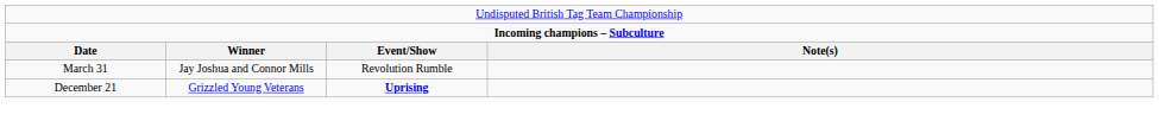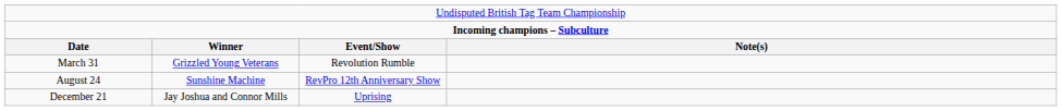 <table class="wikitable" style="text-align:center; width:100%;">
 <tr>
 <td colspan="4" style="text-align: center;"><a href='#'>Undisputed British Tag Team Championship</a></td>
 </tr>
 <tr>
 <td colspan="4" style="text-align: center;"><strong>Incoming champions – <a href='#'>Subculture</a> </strong></td>
 </tr>
 <tr>
 <th width=14%>Date</th>
 <th width=14%>Winner</th>
 <th width=14%>Event/Show</th>
 <th width=58%>Note(s)</th>
 </tr>
 <tr>
 <td>March 31</td>
-<td>Jay Joshua and Connor Mills</td>
+<td><a href='#'>Grizzled Young Veterans</a><br></td>
 <td>Revolution Rumble</td>
 <td></td>
 </tr>
 <tr>
+<td>August 24</td>
+<td><a href='#'>Sunshine Machine</a><br></td>
+<td><a href='#'>RevPro 12th Anniversary Show</a></td>
+<td></td>
+</tr>
+<tr>
 <td>December 21</td>
-<td><a href='#'>Grizzled Young Veterans</a><br></td>
-<td><strong><a href='#'>Uprising</a></strong></td>
+<td>Jay Joshua and Connor Mills</td>
+<td><a href='#'>Uprising</a></td>
 <td></td>
 </tr>
 </table>
